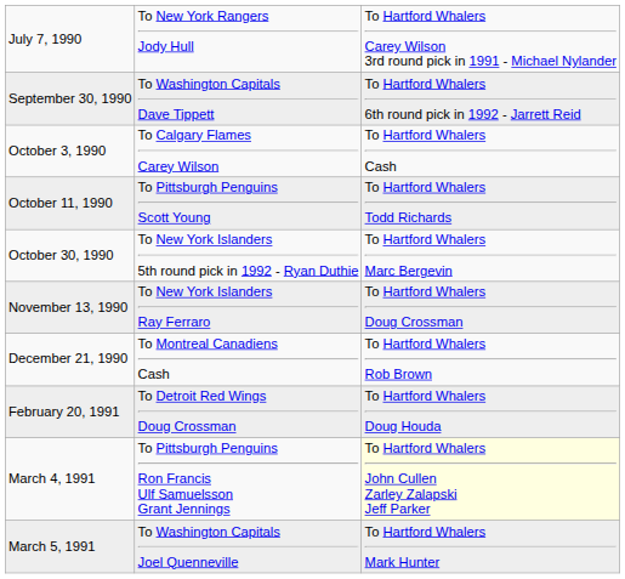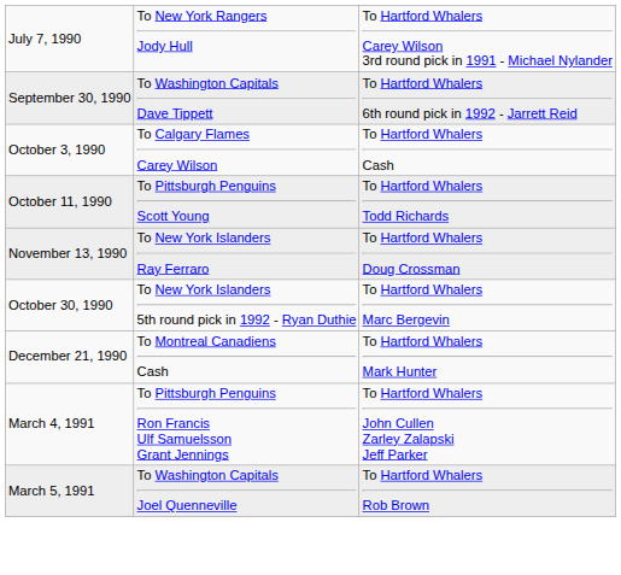 <table class="wikitable">
 <tr>
 <td>July 7, 1990</td>
 <td valign="top">To <a href='#'>New York Rangers</a><hr><a href='#'>Jody Hull</a></td>
 <td valign="top">To <a href='#'>Hartford Whalers</a><hr><a href='#'>Carey Wilson</a> <br> 3rd round pick in <a href='#'>1991</a> - <a href='#'>Michael Nylander</a></td>
 </tr>
 <tr style="background:#eee;">
 <td>September 30, 1990</td>
 <td valign="top">To <a href='#'>Washington Capitals</a><hr><a href='#'>Dave Tippett</a></td>
 <td valign="top">To <a href='#'>Hartford Whalers</a><hr>6th round pick in <a href='#'>1992</a> - <a href='#'>Jarrett Reid</a></td>
 </tr>
 <tr>
 <td>October 3, 1990</td>
 <td valign="top">To <a href='#'>Calgary Flames</a><hr><a href='#'>Carey Wilson</a></td>
 <td valign="top">To <a href='#'>Hartford Whalers</a><hr>Cash</td>
 </tr>
 <tr style="background:#eee;">
 <td>October 11, 1990</td>
 <td valign="top">To <a href='#'>Pittsburgh Penguins</a><hr><a href='#'>Scott Young</a></td>
 <td valign="top">To <a href='#'>Hartford Whalers</a><hr><a href='#'>Todd Richards</a></td>
 </tr>
-<tr>
-<td>October 30, 1990</td>
-<td valign="top">To <a href='#'>New York Islanders</a><hr>5th round pick in <a href='#'>1992</a> - <a href='#'>Ryan Duthie</a></td>
-<td valign="top">To <a href='#'>Hartford Whalers</a><hr><a href='#'>Marc Bergevin</a></td>
-</tr>
 <tr style="background:#eee;">
 <td>November 13, 1990</td>
 <td valign="top">To <a href='#'>New York Islanders</a><hr><a href='#'>Ray Ferraro</a></td>
 <td valign="top">To <a href='#'>Hartford Whalers</a><hr><a href='#'>Doug Crossman</a></td>
 </tr>
 <tr>
+<td>October 30, 1990</td>
+<td valign="top">To <a href='#'>New York Islanders</a><hr>5th round pick in <a href='#'>1992</a> - <a href='#'>Ryan Duthie</a></td>
+<td valign="top">To <a href='#'>Hartford Whalers</a><hr><a href='#'>Marc Bergevin</a></td>
+</tr>
+<tr>
 <td>December 21, 1990</td>
 <td valign="top">To <a href='#'>Montreal Canadiens</a><hr>Cash</td>
-<td valign="top">To <a href='#'>Hartford Whalers</a><hr><a href='#'>Rob Brown</a></td>
-</tr>
-<tr style="background:#eee;">
-<td>February 20, 1991</td>
-<td valign="top">To <a href='#'>Detroit Red Wings</a><hr><a href='#'>Doug Crossman</a></td>
-<td valign="top">To <a href='#'>Hartford Whalers</a><hr><a href='#'>Doug Houda</a></td>
+<td valign="top">To <a href='#'>Hartford Whalers</a><hr><a href='#'>Mark Hunter</a></td>
 </tr>
 <tr>
 <td>March 4, 1991</td>
 <td valign="top">To <a href='#'>Pittsburgh Penguins</a><hr><a href='#'>Ron Francis</a> <br> <a href='#'>Ulf Samuelsson</a> <br> <a href='#'>Grant Jennings</a></td>
-<td valign="top" style="background: lightyellow;">To <a href='#'>Hartford Whalers</a><hr><a href='#'>John Cullen</a> <br> <a href='#'>Zarley Zalapski</a> <br> <a href='#'>Jeff Parker</a></td>
+<td valign="top">To <a href='#'>Hartford Whalers</a><hr><a href='#'>John Cullen</a> <br> <a href='#'>Zarley Zalapski</a> <br> <a href='#'>Jeff Parker</a></td>
 </tr>
 <tr style="background:#eee;">
 <td>March 5, 1991</td>
 <td valign="top">To <a href='#'>Washington Capitals</a><hr><a href='#'>Joel Quenneville</a></td>
-<td valign="top">To <a href='#'>Hartford Whalers</a><hr><a href='#'>Mark Hunter</a></td>
+<td valign="top">To <a href='#'>Hartford Whalers</a><hr><a href='#'>Rob Brown</a></td>
 </tr>
 </table>
